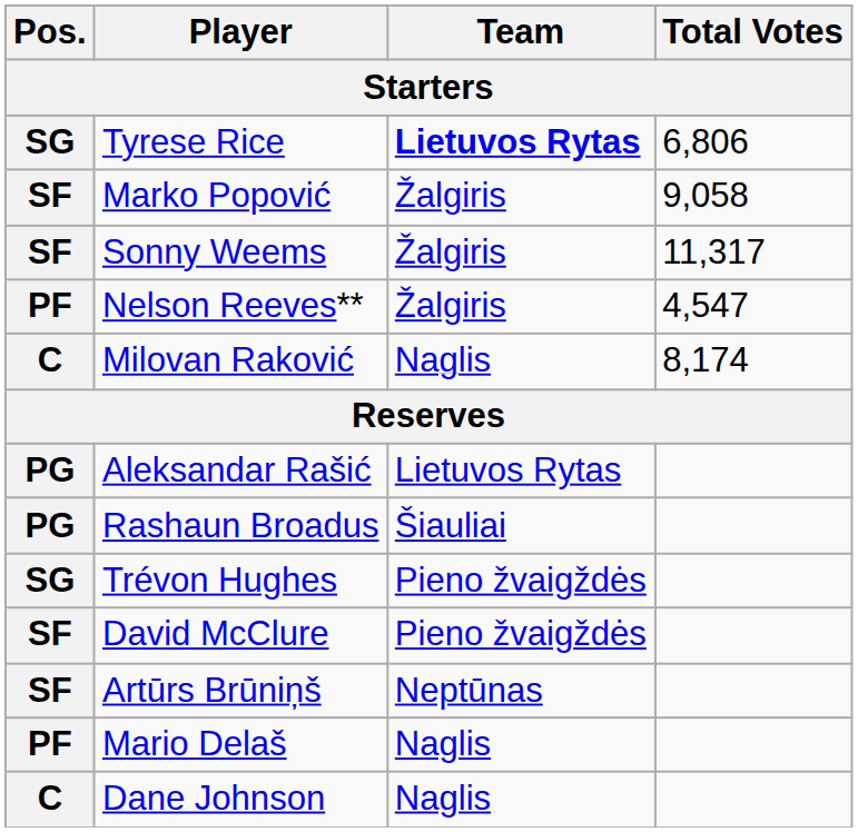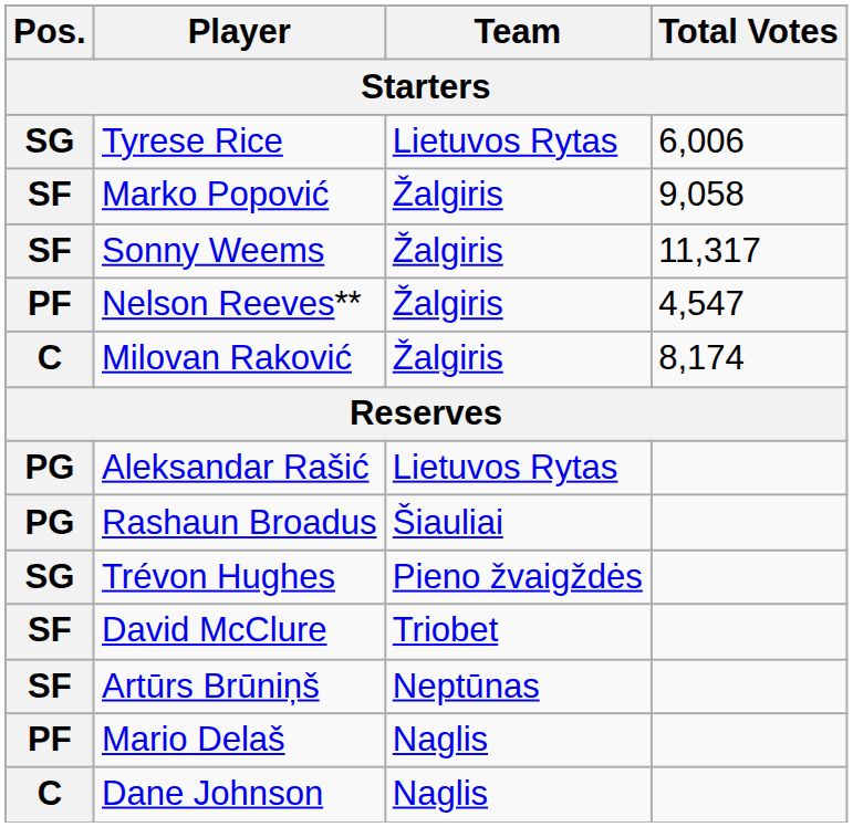 <table class="wikitable">
 <tr>
 <th>Pos.</th>
 <th>Player</th>
 <th>Team</th>
 <th>Total Votes</th>
 </tr>
 <tr>
 <th colspan="4">Starters</th>
 </tr>
 <tr>
 <th>SG</th>
 <td> <a href='#'>Tyrese Rice</a></td>
-<td><strong><a href='#'>Lietuvos Rytas</a></strong></td>
-<td>6,806</td>
+<td><a href='#'>Lietuvos Rytas</a></td>
+<td>6,006</td>
 </tr>
 <tr>
 <th>SF</th>
 <td> <a href='#'>Marko Popović</a></td>
 <td><a href='#'>Žalgiris</a></td>
 <td>9,058</td>
 </tr>
 <tr>
 <th>SF</th>
 <td> <a href='#'>Sonny Weems</a></td>
 <td><a href='#'>Žalgiris</a></td>
 <td>11,317</td>
 </tr>
 <tr>
 <th>PF</th>
 <td> <a href='#'>Nelson Reeves</a>**</td>
 <td><a href='#'>Žalgiris</a></td>
 <td>4,547</td>
 </tr>
 <tr>
 <th>C</th>
 <td> <a href='#'>Milovan Raković</a></td>
-<td><a href='#'>Naglis</a></td>
+<td><a href='#'>Žalgiris</a></td>
 <td>8,174</td>
 </tr>
 <tr>
 <th colspan="4">Reserves</th>
 </tr>
 <tr>
 <th>PG</th>
 <td> <a href='#'>Aleksandar Rašić</a></td>
 <td><a href='#'>Lietuvos Rytas</a></td>
 <td></td>
 </tr>
 <tr>
 <th>PG</th>
 <td> <a href='#'>Rashaun Broadus</a></td>
 <td><a href='#'>Šiauliai</a></td>
 <td></td>
 </tr>
 <tr>
 <th>SG</th>
 <td> <a href='#'>Trévon Hughes</a></td>
 <td><a href='#'>Pieno žvaigždės</a></td>
 <td></td>
 </tr>
 <tr>
 <th>SF</th>
 <td> <a href='#'>David McClure</a></td>
-<td><a href='#'>Pieno žvaigždės</a></td>
+<td><a href='#'>Triobet</a></td>
 <td></td>
 </tr>
 <tr>
 <th>SF</th>
 <td> <a href='#'>Artūrs Brūniņš</a></td>
 <td><a href='#'>Neptūnas</a></td>
 <td></td>
 </tr>
 <tr>
 <th>PF</th>
 <td> <a href='#'>Mario Delaš</a></td>
 <td><a href='#'>Naglis</a></td>
 <td></td>
 </tr>
 <tr>
 <th>C</th>
 <td> <a href='#'>Dane Johnson</a></td>
 <td><a href='#'>Naglis</a></td>
 <td></td>
 </tr>
 </table>
